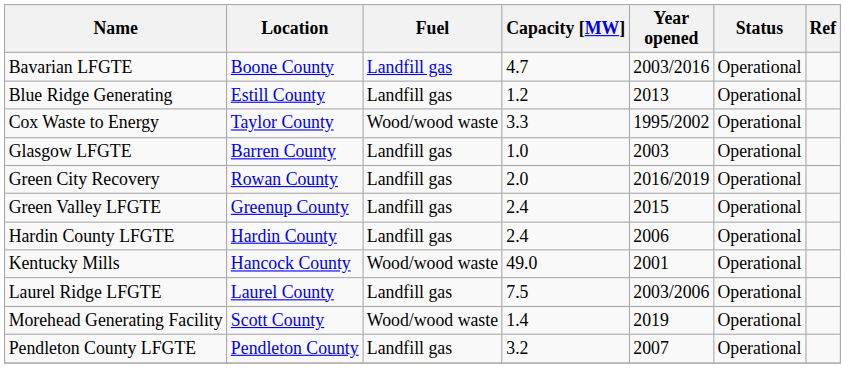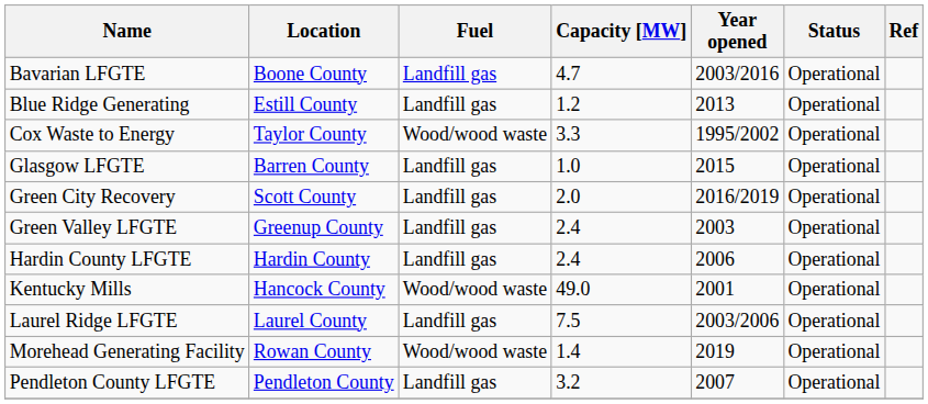 <table class="wikitable sortable">
 <tr>
 <th>Name</th>
 <th>Location</th>
 <th>Fuel</th>
 <th>Capacity &#91;<a href='#'>MW</a>&#93;</th>
 <th>Year<br>opened</th>
 <th>Status</th>
 <th>Ref</th>
 </tr>
 <tr>
 <td>Bavarian LFGTE</td>
 <td><a href='#'>Boone County</a></td>
 <td><a href='#'>Landfill gas</a></td>
 <td>4.7</td>
 <td>2003/2016</td>
 <td>Operational</td>
 <td></td>
 </tr>
 <tr>
 <td>Blue Ridge Generating</td>
 <td><a href='#'>Estill County</a></td>
 <td>Landfill gas</td>
 <td>1.2</td>
 <td>2013</td>
 <td>Operational</td>
 <td></td>
 </tr>
 <tr>
 <td>Cox Waste to Energy</td>
 <td><a href='#'>Taylor County</a></td>
 <td>Wood/wood waste</td>
 <td>3.3</td>
 <td>1995/2002</td>
 <td>Operational</td>
 <td></td>
 </tr>
 <tr>
 <td>Glasgow LFGTE</td>
 <td><a href='#'>Barren County</a></td>
 <td>Landfill gas</td>
 <td>1.0</td>
-<td>2003</td>
+<td>2015</td>
 <td>Operational</td>
 <td></td>
 </tr>
 <tr>
 <td>Green City Recovery</td>
-<td><a href='#'>Rowan County</a></td>
+<td><a href='#'>Scott County</a></td>
 <td>Landfill gas</td>
 <td>2.0</td>
 <td>2016/2019</td>
 <td>Operational</td>
 <td></td>
 </tr>
 <tr>
 <td>Green Valley LFGTE</td>
 <td><a href='#'>Greenup County</a></td>
 <td>Landfill gas</td>
 <td>2.4</td>
-<td>2015</td>
+<td>2003</td>
 <td>Operational</td>
 <td></td>
 </tr>
 <tr>
 <td>Hardin County LFGTE</td>
 <td><a href='#'>Hardin County</a></td>
 <td>Landfill gas</td>
 <td>2.4</td>
 <td>2006</td>
 <td>Operational</td>
 <td></td>
 </tr>
 <tr>
 <td>Kentucky Mills</td>
 <td><a href='#'>Hancock County</a></td>
 <td>Wood/wood waste</td>
 <td>49.0</td>
 <td>2001</td>
 <td>Operational</td>
 <td></td>
 </tr>
 <tr>
 <td>Laurel Ridge LFGTE</td>
 <td><a href='#'>Laurel County</a></td>
 <td>Landfill gas</td>
 <td>7.5</td>
 <td>2003/2006</td>
 <td>Operational</td>
 <td></td>
 </tr>
 <tr>
 <td>Morehead Generating Facility</td>
-<td><a href='#'>Scott County</a></td>
+<td><a href='#'>Rowan County</a></td>
 <td>Wood/wood waste</td>
 <td>1.4</td>
 <td>2019</td>
 <td>Operational</td>
 <td></td>
 </tr>
 <tr>
 <td>Pendleton County LFGTE</td>
 <td><a href='#'>Pendleton County</a></td>
 <td>Landfill gas</td>
 <td>3.2</td>
 <td>2007</td>
 <td>Operational</td>
 <td></td>
 </tr>
 <tr>
 </tr>
 </table>
